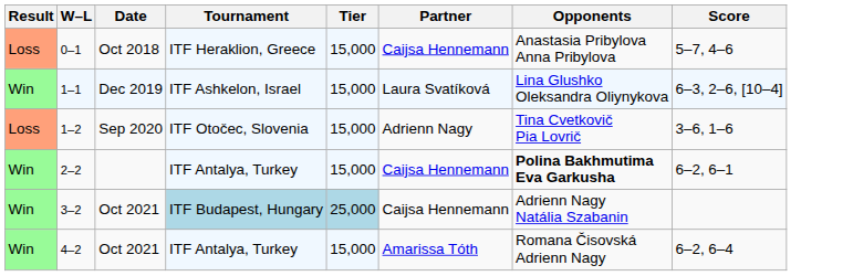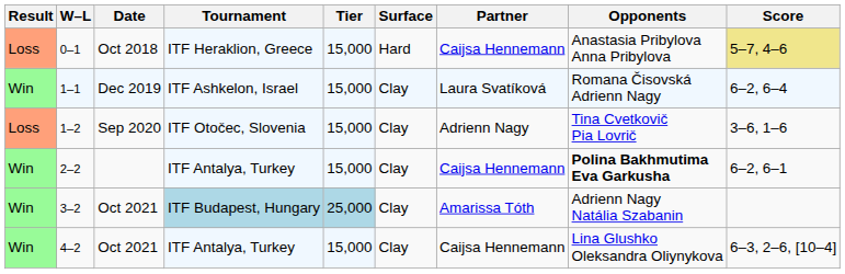 <table class="sortable wikitable">
 <tr>
 <th>Result</th>
 <th class="unsortable">W–L</th>
 <th>Date</th>
 <th>Tournament</th>
 <th>Tier</th>
+<th>Surface</th>
 <th>Partner</th>
 <th>Opponents</th>
 <th class="unsortable">Score</th>
 </tr>
 <tr>
 <td style="background:#ffa07a;">Loss</td>
 <td><small>0–1</small></td>
 <td>Oct 2018</td>
 <td style="background:#f0f8ff;">ITF Heraklion, Greece</td>
 <td style="background:#f0f8ff;">15,000</td>
+<td>Hard</td>
 <td> <a href='#'>Caijsa Hennemann</a></td>
 <td> Anastasia Pribylova <br>  Anna Pribylova</td>
-<td>5–7, 4–6</td>
+<td style="background: khaki;">5–7, 4–6</td>
 </tr>
 <tr style="background:#f0f8ff;">
 <td style="background:#98fb98;">Win</td>
 <td><small>1–1</small></td>
 <td>Dec 2019</td>
 <td style="background:#f0f8ff;">ITF Ashkelon, Israel</td>
 <td style="background:#f0f8ff;">15,000</td>
+<td>Clay</td>
 <td> Laura Svatíková</td>
-<td> <a href='#'>Lina Glushko</a> <br>  Oleksandra Oliynykova</td>
-<td>6–3, 2–6, [10–4]</td>
+<td> Romana Čisovská <br>  Adrienn Nagy</td>
+<td>6–2, 6–4</td>
 </tr>
 <tr>
 <td style="background:#ffa07a;">Loss</td>
 <td><small>1–2</small></td>
 <td>Sep 2020</td>
 <td style="background:#f0f8ff;">ITF Otočec, Slovenia</td>
 <td style="background:#f0f8ff;">15,000</td>
+<td>Clay</td>
 <td> Adrienn Nagy</td>
 <td> <a href='#'>Tina Cvetkovič</a> <br>  <a href='#'>Pia Lovrič</a></td>
 <td>3–6, 1–6</td>
 </tr>
 <tr>
 <td bgcolor=#98fb98>Win</td>
 <td><small>2–2</small></td>
 <td></td>
 <td style="background:#f0f8ff;">ITF Antalya, Turkey</td>
 <td style="background:#f0f8ff;">15,000</td>
+<td>Clay</td>
 <td> <a href='#'>Caijsa Hennemann</a></td>
 <td><strong> Polina Bakhmutima <br>  Eva Garkusha</strong></td>
 <td>6–2, 6–1</td>
 </tr>
 <tr>
 <td bgcolor=#98fb98>Win</td>
 <td><small>3–2</small></td>
 <td>Oct 2021</td>
 <td style="background:lightblue;">ITF Budapest, Hungary</td>
 <td style="background:lightblue;">25,000</td>
-<td> Caijsa Hennemann</td>
+<td>Clay</td>
+<td> <a href='#'>Amarissa Tóth</a></td>
 <td> Adrienn Nagy <br>  <a href='#'>Natália Szabanin</a></td>
 <td></td>
 </tr>
 <tr>
 <td bgcolor=#98fb98>Win</td>
 <td><small>4–2</small></td>
 <td>Oct 2021</td>
 <td style="background:#f0f8ff;">ITF Antalya, Turkey</td>
 <td style="background:#f0f8ff;">15,000</td>
-<td> <a href='#'>Amarissa Tóth</a></td>
-<td> Romana Čisovská <br>  Adrienn Nagy</td>
-<td>6–2, 6–4</td>
+<td>Clay</td>
+<td> Caijsa Hennemann</td>
+<td> <a href='#'>Lina Glushko</a> <br>  Oleksandra Oliynykova</td>
+<td>6–3, 2–6, [10–4]</td>
 </tr>
 </table>
